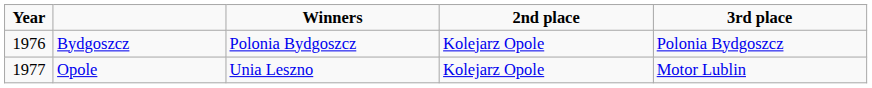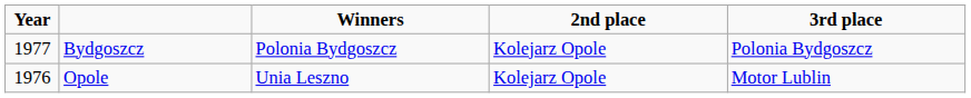 <table class="wikitable">
 <tr align=center >
 <td width=40px><strong>Year</strong></td>
 <td width=160px></td>
 <td width=200px><strong>Winners</strong></td>
 <td width=200px><strong>2nd place</strong></td>
 <td width=200px><strong>3rd place</strong></td>
 </tr>
 <tr>
-<td align=center>1976</td>
+<td align=center>1977</td>
 <td><a href='#'>Bydgoszcz</a></td>
 <td><a href='#'>Polonia Bydgoszcz</a></td>
 <td><a href='#'>Kolejarz Opole</a></td>
 <td><a href='#'>Polonia Bydgoszcz</a></td>
 </tr>
 <tr>
-<td align=center>1977</td>
+<td align=center>1976</td>
 <td><a href='#'>Opole</a></td>
 <td><a href='#'>Unia Leszno</a></td>
 <td><a href='#'>Kolejarz Opole</a></td>
 <td><a href='#'>Motor Lublin</a></td>
 </tr>
 </table>
